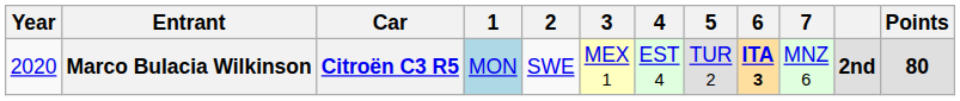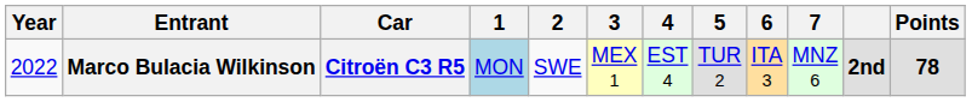 <table class="wikitable" style="text-align:center; font-size:90%">
 <tr>
 <th>Year</th>
 <th>Entrant</th>
 <th>Car</th>
 <th>1</th>
 <th>2</th>
 <th>3</th>
 <th>4</th>
 <th>5</th>
 <th>6</th>
 <th>7</th>
 <th></th>
 <th>Points</th>
 </tr>
 <tr>
-<td><a href='#'>2020</a></td>
+<td><a href='#'>2022</a></td>
 <th>Marco Bulacia Wilkinson</th>
 <th><a href='#'>Citroën C3 R5</a></th>
 <td style="background: lightblue;"><a href='#'>MON</a></td>
 <td><a href='#'>SWE</a></td>
 <td style="background:#ffffbf;"><a href='#'>MEX</a><br><small>1</small></td>
 <td style="background:#DFFFDF;"><a href='#'>EST</a><br><small>4</small></td>
 <td style="background:#dfdfdf;"><a href='#'>TUR</a><br><small>2</small></td>
-<td style="background:#ffdf9f;"><strong><a href='#'>ITA</a><br><small>3</small></strong></td>
+<td style="background:#ffdf9f;"><a href='#'>ITA</a><br><small>3</small></td>
 <td style="background:#DFFFDF;"><a href='#'>MNZ</a><br><small>6</small></td>
 <th style="background:#dfdfdf;">2nd</th>
-<th style="background:#dfdfdf;">80</th>
+<th style="background:#dfdfdf;">78</th>
 </tr>
 </table>
